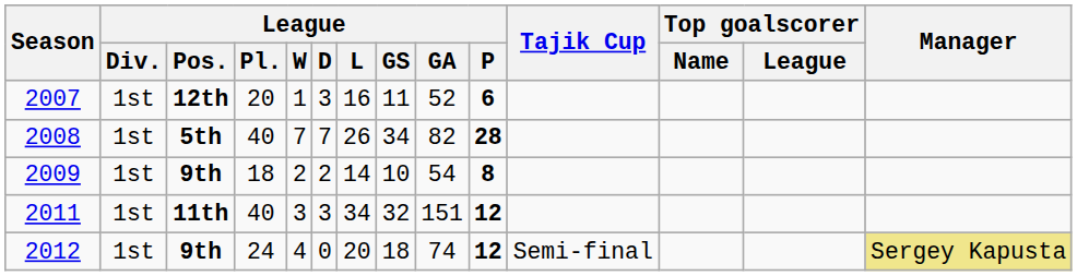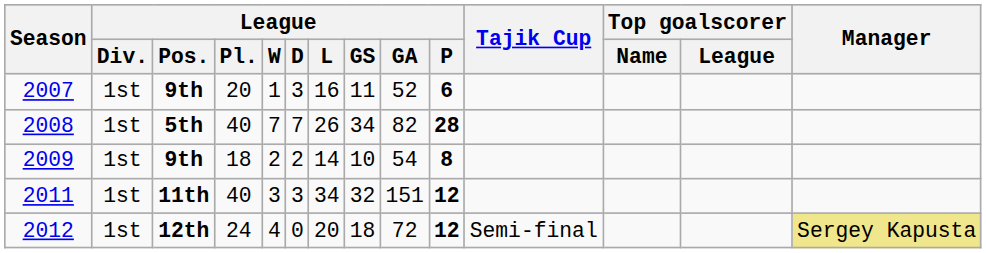 <table class="wikitable">
 <tr style="background:#efefef;">
 <th rowspan="2">Season</th>
 <th colspan="9">League</th>
 <th rowspan="2"><a href='#'>Tajik Cup</a></th>
 <th colspan="2">Top goalscorer</th>
 <th rowspan="2">Manager</th>
 </tr>
 <tr>
 <th>Div.</th>
 <th>Pos.</th>
 <th>Pl.</th>
 <th>W</th>
 <th>D</th>
 <th>L</th>
 <th>GS</th>
 <th>GA</th>
 <th>P</th>
 <th>Name</th>
 <th>League</th>
 </tr>
 <tr>
 <td align=center><a href='#'>2007</a></td>
 <td align=center>1st</td>
-<td align=center><strong>12th</strong></td>
+<td align=center><strong>9th</strong></td>
 <td align=center>20</td>
 <td align=center>1</td>
 <td align=center>3</td>
 <td align=center>16</td>
 <td align=center>11</td>
 <td align=center>52</td>
 <td align=center><strong>6</strong></td>
 <td align=center></td>
 <td align=center></td>
 <td align=center></td>
 <td align=center></td>
 </tr>
 <tr>
 <td align=center><a href='#'>2008</a></td>
 <td align=center>1st</td>
 <td align=center><strong>5th</strong></td>
 <td align=center>40</td>
 <td align=center>7</td>
 <td align=center>7</td>
 <td align=center>26</td>
 <td align=center>34</td>
 <td align=center>82</td>
 <td align=center><strong>28</strong></td>
 <td align=center></td>
 <td align=center></td>
 <td align=center></td>
 <td align=center></td>
 </tr>
 <tr>
 <td align=center><a href='#'>2009</a></td>
 <td align=center>1st</td>
 <td align=center><strong>9th</strong></td>
 <td align=center>18</td>
 <td align=center>2</td>
 <td align=center>2</td>
 <td align=center>14</td>
 <td align=center>10</td>
 <td align=center>54</td>
 <td align=center><strong>8</strong></td>
 <td align=center></td>
 <td align=center></td>
 <td align=center></td>
 <td align=center></td>
 </tr>
 <tr>
 <td align=center><a href='#'>2011</a></td>
 <td align=center>1st</td>
 <td align=center><strong>11th</strong></td>
 <td align=center>40</td>
 <td align=center>3</td>
 <td align=center>3</td>
 <td align=center>34</td>
 <td align=center>32</td>
 <td align=center>151</td>
 <td align=center><strong>12</strong></td>
 <td align=center></td>
 <td align=center></td>
 <td align=center></td>
 <td align=center></td>
 </tr>
 <tr>
 <td align=center><a href='#'>2012</a></td>
 <td align=center>1st</td>
-<td align=center><strong>9th</strong></td>
+<td align=center><strong>12th</strong></td>
 <td align=center>24</td>
 <td align=center>4</td>
 <td align=center>0</td>
 <td align=center>20</td>
 <td align=center>18</td>
-<td align=center>74</td>
+<td align=center>72</td>
 <td align=center><strong>12</strong></td>
 <td align=center>Semi-final</td>
 <td align=center></td>
 <td align=center></td>
 <td align=center style="background: khaki;"> Sergey Kapusta</td>
 </tr>
 </table>
